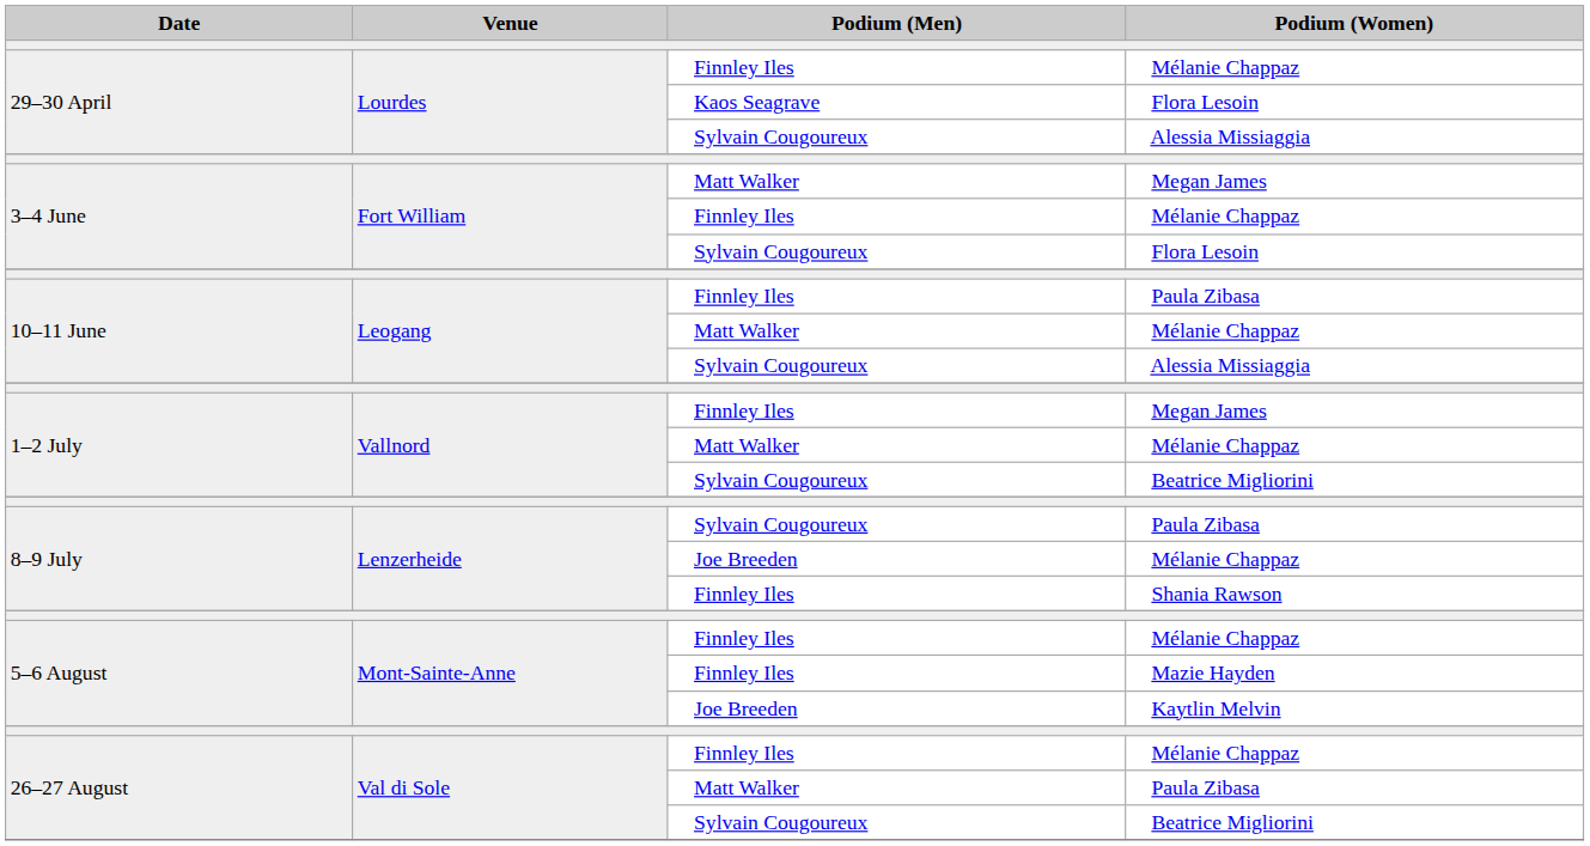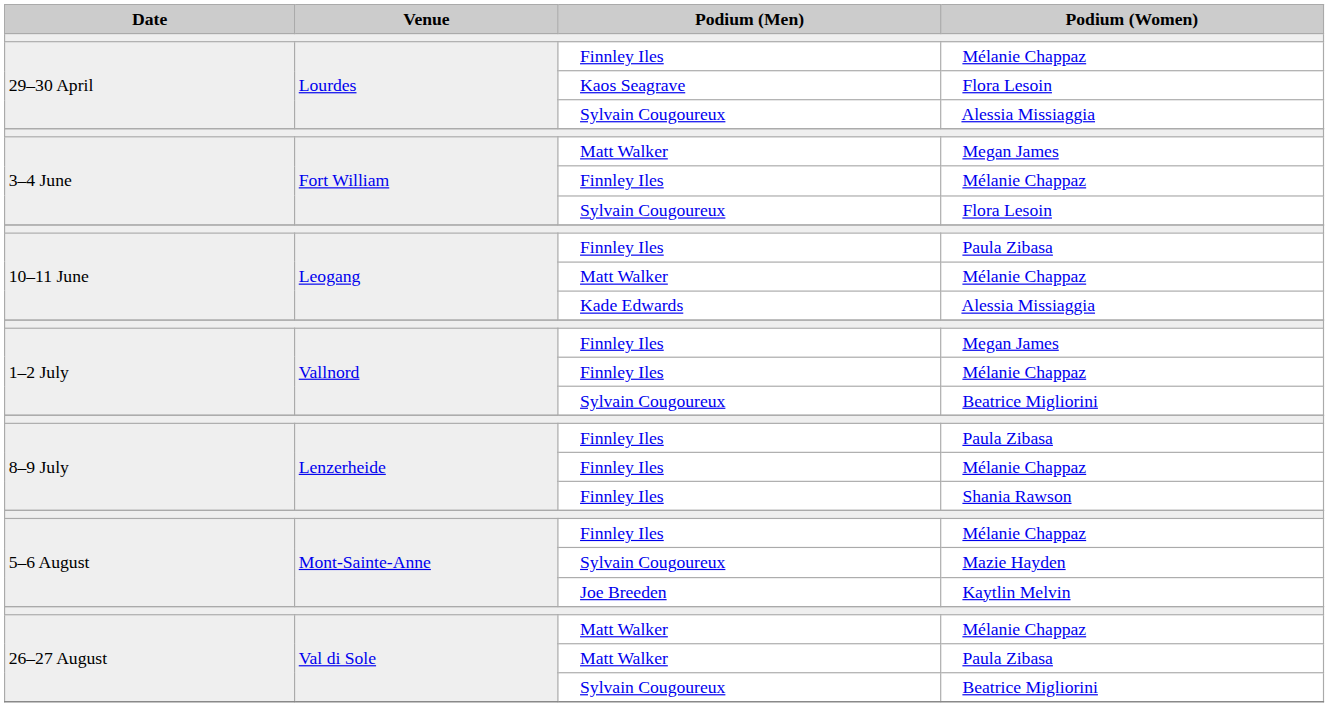 <table class="wikitable" width=90% bgcolor="#f7f8ff" cellpadding="3" cellspacing="0" border="1" style="font-size: 95%; border: gray solid 1px; border-collapse: collapse;">
 <tr bgcolor="#CCCCCC">
 <td align="center"><strong>Date</strong></td>
 <td width=20% align="center"><strong>Venue</strong></td>
 <td width=29% align="center"><strong>Podium (Men)</strong></td>
 <td width=29% align="center"><strong>Podium (Women)</strong></td>
 </tr>
 <tr bgcolor="#EFEFEF">
 <td colspan=4></td>
 </tr>
 <tr bgcolor="#EFEFEF">
 <td rowspan=3>29–30 April</td>
 <td rowspan=3> <a href='#'>Lourdes</a></td>
 <td bgcolor="#ffffff">      <a href='#'>Finnley Iles</a></td>
 <td bgcolor="#ffffff">      <a href='#'>Mélanie Chappaz</a></td>
 </tr>
 <tr>
 <td bgcolor="#ffffff">      <a href='#'>Kaos Seagrave</a></td>
 <td bgcolor="#ffffff">      <a href='#'>Flora Lesoin</a></td>
 </tr>
 <tr>
 <td bgcolor="#ffffff">      <a href='#'>Sylvain Cougoureux</a></td>
 <td bgcolor="#ffffff">      <a href='#'>Alessia Missiaggia</a></td>
 </tr>
 <tr>
 </tr>
 <tr bgcolor="#EFEFEF">
 <td colspan=4></td>
 </tr>
 <tr bgcolor="#EFEFEF">
 <td rowspan=3>3–4 June</td>
 <td rowspan=3> <a href='#'>Fort William</a></td>
 <td bgcolor="#ffffff">      <a href='#'>Matt Walker</a></td>
 <td bgcolor="#ffffff">      <a href='#'>Megan James</a></td>
 </tr>
 <tr>
 <td bgcolor="#ffffff">      <a href='#'>Finnley Iles</a></td>
 <td bgcolor="#ffffff">      <a href='#'>Mélanie Chappaz</a></td>
 </tr>
 <tr>
 <td bgcolor="#ffffff">      <a href='#'>Sylvain Cougoureux</a></td>
 <td bgcolor="#ffffff">      <a href='#'>Flora Lesoin</a></td>
 </tr>
 <tr>
 </tr>
 <tr bgcolor="#EFEFEF">
 <td colspan=5></td>
 </tr>
 <tr bgcolor="#EFEFEF">
 <td rowspan=3>10–11 June</td>
 <td rowspan=3> <a href='#'>Leogang</a></td>
 <td bgcolor="#ffffff">      <a href='#'>Finnley Iles</a></td>
 <td bgcolor="#ffffff">      <a href='#'>Paula Zibasa</a></td>
 </tr>
 <tr>
 <td bgcolor="#ffffff">      <a href='#'>Matt Walker</a></td>
 <td bgcolor="#ffffff">      <a href='#'>Mélanie Chappaz</a></td>
 </tr>
 <tr>
-<td bgcolor="#ffffff">      <a href='#'>Sylvain Cougoureux</a></td>
+<td bgcolor="#ffffff">      <a href='#'>Kade Edwards</a></td>
 <td bgcolor="#ffffff">      <a href='#'>Alessia Missiaggia</a></td>
 </tr>
 <tr>
 </tr>
 <tr bgcolor="#EFEFEF">
 <td colspan=5></td>
 </tr>
 <tr bgcolor="#EFEFEF">
 <td rowspan=3>1–2 July</td>
 <td rowspan=3> <a href='#'>Vallnord</a></td>
 <td bgcolor="#ffffff">      <a href='#'>Finnley Iles</a></td>
 <td bgcolor="#ffffff">      <a href='#'>Megan James</a></td>
 </tr>
 <tr>
-<td bgcolor="#ffffff">      <a href='#'>Matt Walker</a></td>
+<td bgcolor="#ffffff">      <a href='#'>Finnley Iles</a></td>
 <td bgcolor="#ffffff">      <a href='#'>Mélanie Chappaz</a></td>
 </tr>
 <tr>
 <td bgcolor="#ffffff">      <a href='#'>Sylvain Cougoureux</a></td>
 <td bgcolor="#ffffff">      <a href='#'>Beatrice Migliorini</a></td>
 </tr>
 <tr>
 </tr>
 <tr bgcolor="#EFEFEF">
 <td colspan=5></td>
 </tr>
 <tr bgcolor="#EFEFEF">
 <td rowspan=3>8–9 July</td>
 <td rowspan=3> <a href='#'>Lenzerheide</a></td>
-<td bgcolor="#ffffff">      <a href='#'>Sylvain Cougoureux</a></td>
+<td bgcolor="#ffffff">      <a href='#'>Finnley Iles</a></td>
 <td bgcolor="#ffffff">      <a href='#'>Paula Zibasa</a></td>
 </tr>
 <tr>
-<td bgcolor="#ffffff">      <a href='#'>Joe Breeden</a></td>
+<td bgcolor="#ffffff">      <a href='#'>Finnley Iles</a></td>
 <td bgcolor="#ffffff">      <a href='#'>Mélanie Chappaz</a></td>
 </tr>
 <tr>
 <td bgcolor="#ffffff">      <a href='#'>Finnley Iles</a></td>
 <td bgcolor="#ffffff">      <a href='#'>Shania Rawson</a></td>
 </tr>
 <tr>
 </tr>
 <tr bgcolor="#EFEFEF">
 <td colspan=4></td>
 </tr>
 <tr bgcolor="#EFEFEF">
 <td rowspan=3>5–6 August</td>
 <td rowspan=3> <a href='#'>Mont-Sainte-Anne</a></td>
 <td bgcolor="#ffffff">      <a href='#'>Finnley Iles</a></td>
 <td bgcolor="#ffffff">      <a href='#'>Mélanie Chappaz</a></td>
 </tr>
 <tr>
-<td bgcolor="#ffffff">      <a href='#'>Finnley Iles</a></td>
+<td bgcolor="#ffffff">      <a href='#'>Sylvain Cougoureux</a></td>
 <td bgcolor="#ffffff">      <a href='#'>Mazie Hayden</a></td>
 </tr>
 <tr>
 <td bgcolor="#ffffff">      <a href='#'>Joe Breeden</a></td>
 <td bgcolor="#ffffff">      <a href='#'>Kaytlin Melvin</a></td>
 </tr>
 <tr>
 </tr>
 <tr>
 </tr>
 <tr bgcolor="#EFEFEF">
 <td colspan=4></td>
 </tr>
 <tr bgcolor="#EFEFEF">
 <td rowspan=3>26–27 August</td>
 <td rowspan=3> <a href='#'>Val di Sole</a></td>
-<td bgcolor="#ffffff">      <a href='#'>Finnley Iles</a></td>
+<td bgcolor="#ffffff">      <a href='#'>Matt Walker</a></td>
 <td bgcolor="#ffffff">      <a href='#'>Mélanie Chappaz</a></td>
 </tr>
 <tr>
 <td bgcolor="#ffffff">      <a href='#'>Matt Walker</a></td>
 <td bgcolor="#ffffff">      <a href='#'>Paula Zibasa</a></td>
 </tr>
 <tr>
 <td bgcolor="#ffffff">      <a href='#'>Sylvain Cougoureux</a></td>
 <td bgcolor="#ffffff">      <a href='#'>Beatrice Migliorini</a></td>
 </tr>
 <tr>
 </tr>
 </table>
